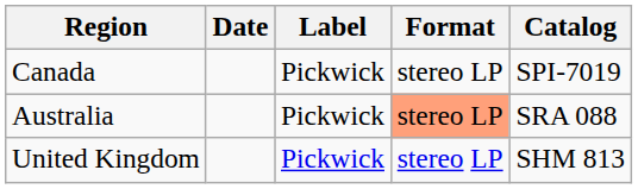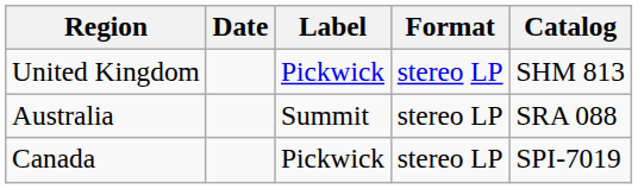 <table class="wikitable">
 <tr>
 <th>Region</th>
 <th>Date</th>
 <th>Label</th>
 <th>Format</th>
 <th>Catalog</th>
 </tr>
 <tr>
+<td>United Kingdom</td>
+<td></td>
+<td><a href='#'>Pickwick</a></td>
+<td><a href='#'>stereo</a> <a href='#'>LP</a></td>
+<td>SHM 813</td>
+</tr>
+<tr>
+<td>Australia</td>
+<td></td>
+<td>Summit</td>
+<td>stereo LP</td>
+<td>SRA 088</td>
+</tr>
+<tr>
 <td>Canada</td>
 <td></td>
 <td>Pickwick</td>
 <td>stereo LP</td>
 <td>SPI-7019</td>
 </tr>
-<tr>
-<td>Australia</td>
-<td></td>
-<td>Pickwick</td>
-<td style="background: lightsalmon;">stereo LP</td>
-<td>SRA 088</td>
-</tr>
-<tr>
-<td>United Kingdom</td>
-<td></td>
-<td><a href='#'>Pickwick</a></td>
-<td><a href='#'>stereo</a> <a href='#'>LP</a></td>
-<td>SHM 813</td>
-</tr>
 </table>
